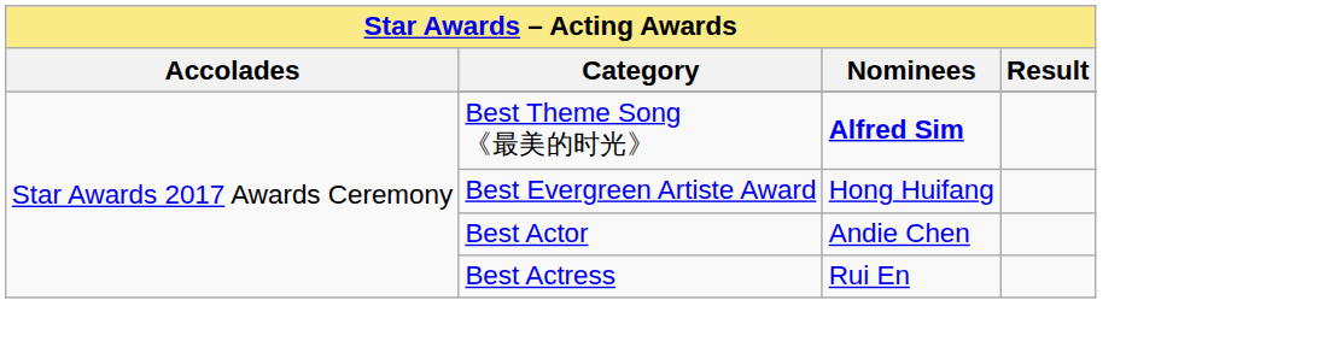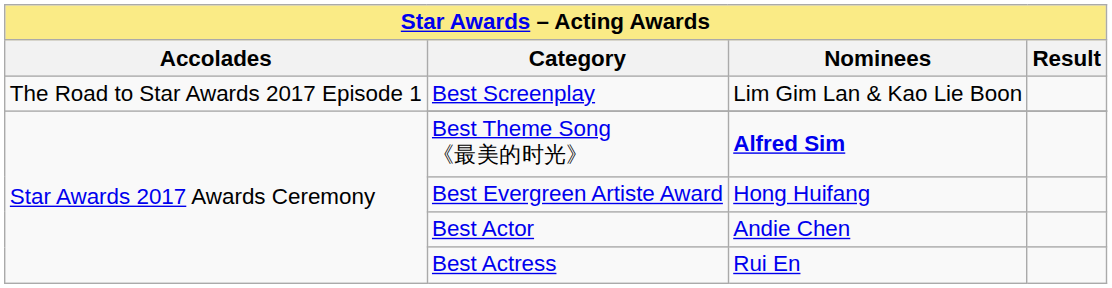 <table class="wikitable sortable">
 <tr>
 <th colspan="4" - style="background:#FAEB86;" align="center"><a href='#'>Star Awards</a> – Acting Awards</th>
 </tr>
 <tr>
 <th>Accolades</th>
 <th>Category</th>
 <th>Nominees</th>
 <th>Result</th>
+</tr>
+<tr>
+<td>The Road to Star Awards 2017 Episode 1</td>
+<td><a href='#'>Best Screenplay</a></td>
+<td>Lim Gim Lan  & Kao Lie Boon</td>
+<td></td>
 </tr>
 <tr>
 <td rowspan="10"><a href='#'>Star Awards 2017</a> Awards Ceremony</td>
 </tr>
 <tr>
 <td><a href='#'>Best Theme Song</a> <br>《最美的时光》</td>
 <td><strong><a href='#'>Alfred Sim</a></strong></td>
 <td></td>
 </tr>
 <tr>
 <td><a href='#'>Best Evergreen Artiste Award</a></td>
 <td><a href='#'>Hong Huifang</a> <br></td>
 <td></td>
 </tr>
 <tr>
 <td><a href='#'>Best Actor</a></td>
 <td><a href='#'>Andie Chen</a></td>
 <td></td>
 </tr>
 <tr>
 <td><a href='#'>Best Actress</a></td>
 <td><a href='#'>Rui En</a></td>
 <td></td>
 </tr>
 </table>
